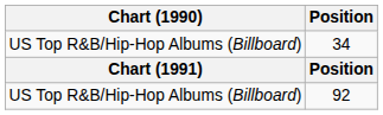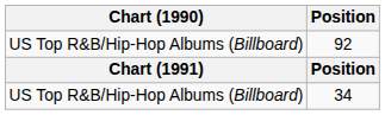 <table class="wikitable plainrowheaders">
 <tr>
 <th>Chart (1990)</th>
 <th>Position</th>
 </tr>
 <tr>
 <td>US Top R&B/Hip-Hop Albums (<em>Billboard</em>)</td>
-<td style="text-align:center">34</td>
+<td style="text-align:center">92</td>
 </tr>
 <tr>
 <th>Chart (1991)</th>
 <th>Position</th>
 </tr>
 <tr>
 <td>US Top R&B/Hip-Hop Albums (<em>Billboard</em>)</td>
-<td style="text-align:center">92</td>
+<td style="text-align:center">34</td>
 </tr>
 </table>
